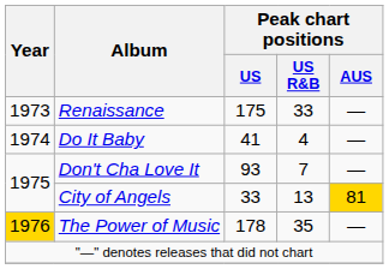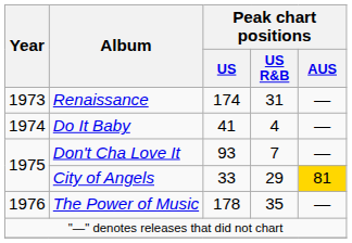 <table class="wikitable">
 <tr>
 <th rowspan="2">Year</th>
 <th rowspan="2">Album</th>
 <th colspan="3">Peak chart positions</th>
 </tr>
 <tr style="font-size:smaller;">
 <th width="40"><a href='#'>US</a><br></th>
 <th width="40"><a href='#'>US R&B</a><br></th>
 <th width="40"><a href='#'>AUS</a><br></th>
 </tr>
 <tr>
 <td>1973</td>
 <td><em><a href='#'>Renaissance</a></em></td>
-<td align="center">175</td>
-<td align="center">33</td>
+<td align="center">174</td>
+<td align="center">31</td>
 <td align="center">—</td>
 </tr>
 <tr>
 <td>1974</td>
 <td><em><a href='#'>Do It Baby</a></em></td>
 <td align="center">41</td>
 <td align="center">4</td>
 <td align="center">—</td>
 </tr>
 <tr>
 <td rowspan="2">1975</td>
 <td><em><a href='#'>Don't Cha Love It</a></em></td>
 <td align="center">93</td>
 <td align="center">7</td>
 <td align="center">—</td>
 </tr>
 <tr>
 <td><em><a href='#'>City of Angels</a></em></td>
 <td align="center">33</td>
-<td align="center">13</td>
+<td align="center">29</td>
 <td align="center" style="background: gold;">81</td>
 </tr>
 <tr>
-<td style="background: gold;">1976</td>
+<td>1976</td>
 <td><em><a href='#'>The Power of Music</a></em></td>
 <td align="center">178</td>
 <td align="center">35</td>
 <td align="center">—</td>
 </tr>
 <tr>
 <td align="center" colspan="5" style="font-size:9pt">"—" denotes releases that did not chart</td>
 </tr>
 <tr>
 </tr>
 </table>
